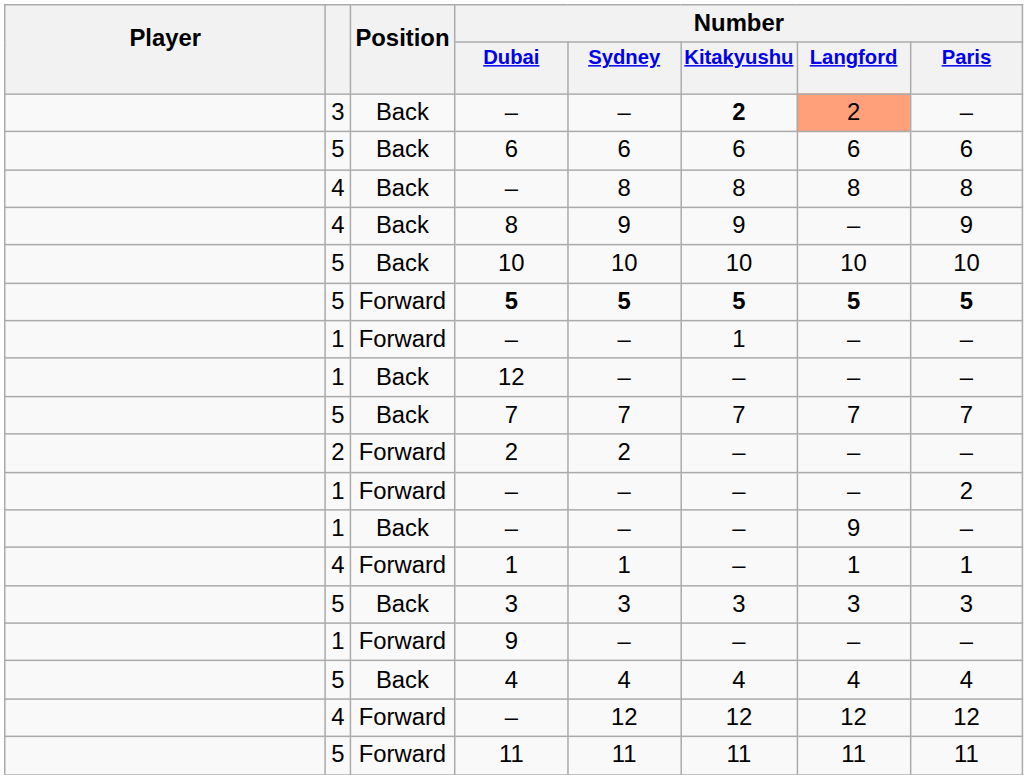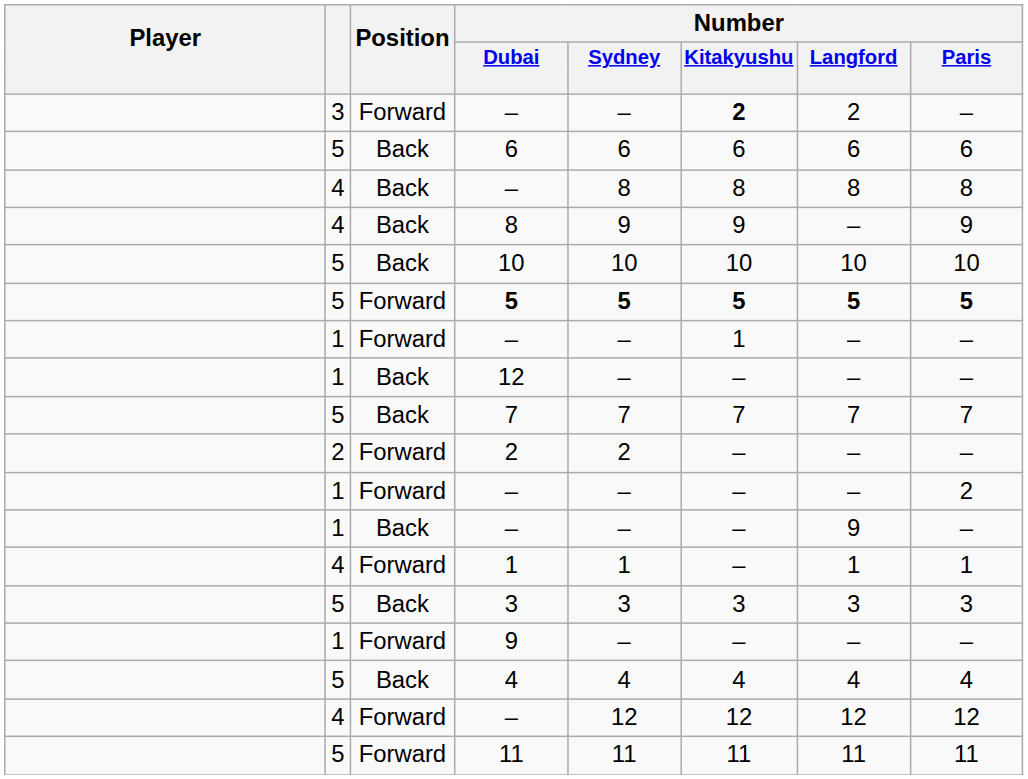 <table class="wikitable sortable" style="text-align:center;">
 <tr>
 <th rowspan="2" style="border-bottom:0; width:13em;">Player</th>
 <th rowspan="2" style="border-bottom:0;"></th>
 <th rowspan="2" style="border-bottom:0;">Position</th>
 <th colspan=5>Number</th>
 </tr>
 <tr>
 <th style="vertical-align:top; width:5.2em; border-bottom:0; padding:2px; font-size:85%;"><a href='#'>Dubai</a></th>
 <th style="vertical-align:top; width:5.2em; border-bottom:0; padding:2px; font-size:85%;"><a href='#'>Sydney</a></th>
 <th style="vertical-align:top; width:5.2em; border-bottom:0; padding:2px; font-size:85%;"><a href='#'>Kitakyushu</a></th>
 <th style="vertical-align:top; width:5.2em; border-bottom:0; padding:2px; font-size:85%;"><a href='#'>Langford</a></th>
 <th style="vertical-align:top; width:5.2em; border-bottom:0; padding:2px; font-size:85%;"><a href='#'>Paris</a></th>
 </tr>
 <tr style="line-height:8px;">
 <th style="border-top:0;"> </th>
 <th style="border-top:0;"></th>
 <th style="border-top:0;"></th>
 <th data-sort-type="number" style="border-top:0;"></th>
 <th data-sort-type="number" style="border-top:0;"></th>
 <th data-sort-type="number" style="border-top:0;"></th>
 <th data-sort-type="number" style="border-top:0;"></th>
 <th data-sort-type="number" style="border-top:0;"></th>
 </tr>
 <tr>
 <td align=left></td>
 <td>3</td>
-<td>Back</td>
+<td>Forward</td>
 <td>–</td>
 <td>–</td>
 <td><strong>2</strong></td>
-<td style="background: lightsalmon;">2</td>
+<td>2</td>
 <td>–</td>
 </tr>
 <tr>
 <td align=left></td>
 <td>5</td>
 <td>Back</td>
 <td>6</td>
 <td>6</td>
 <td>6</td>
 <td>6</td>
 <td>6</td>
 </tr>
 <tr>
 <td align=left></td>
 <td>4</td>
 <td>Back</td>
 <td>–</td>
 <td>8</td>
 <td>8</td>
 <td>8</td>
 <td>8</td>
 </tr>
 <tr>
 <td align=left></td>
 <td>4</td>
 <td>Back</td>
 <td>8</td>
 <td>9</td>
 <td>9</td>
 <td>–</td>
 <td>9</td>
 </tr>
 <tr>
 <td align=left></td>
 <td>5</td>
 <td>Back</td>
 <td>10</td>
 <td>10</td>
 <td>10</td>
 <td>10</td>
 <td>10</td>
 </tr>
 <tr>
 <td align=left></td>
 <td>5</td>
 <td>Forward</td>
 <td><strong>5</strong></td>
 <td><strong>5</strong></td>
 <td><strong>5</strong></td>
 <td><strong>5</strong></td>
 <td><strong>5</strong></td>
 </tr>
 <tr>
 <td align=left></td>
 <td>1</td>
 <td>Forward</td>
 <td>–</td>
 <td>–</td>
 <td>1</td>
 <td>–</td>
 <td>–</td>
 </tr>
 <tr>
 <td align=left></td>
 <td>1</td>
 <td>Back</td>
 <td>12</td>
 <td>–</td>
 <td>–</td>
 <td>–</td>
 <td>–</td>
 </tr>
 <tr>
 <td align=left></td>
 <td>5</td>
 <td>Back</td>
 <td>7</td>
 <td>7</td>
 <td>7</td>
 <td>7</td>
 <td>7</td>
 </tr>
 <tr>
 <td align=left></td>
 <td>2</td>
 <td>Forward</td>
 <td>2</td>
 <td>2</td>
 <td>–</td>
 <td>–</td>
 <td>–</td>
 </tr>
 <tr>
 <td align=left></td>
 <td>1</td>
 <td>Forward</td>
 <td>–</td>
 <td>–</td>
 <td>–</td>
 <td>–</td>
 <td>2</td>
 </tr>
 <tr>
 <td align=left></td>
 <td>1</td>
 <td>Back</td>
 <td>–</td>
 <td>–</td>
 <td>–</td>
 <td>9</td>
 <td>–</td>
 </tr>
 <tr>
 <td align=left></td>
 <td>4</td>
 <td>Forward</td>
 <td>1</td>
 <td>1</td>
 <td>–</td>
 <td>1</td>
 <td>1</td>
 </tr>
 <tr>
 <td align=left></td>
 <td>5</td>
 <td>Back</td>
 <td>3</td>
 <td>3</td>
 <td>3</td>
 <td>3</td>
 <td>3</td>
 </tr>
 <tr>
 <td align=left></td>
 <td>1</td>
 <td>Forward</td>
 <td>9</td>
 <td>–</td>
 <td>–</td>
 <td>–</td>
 <td>–</td>
 </tr>
 <tr>
 <td align=left></td>
 <td>5</td>
 <td>Back</td>
 <td>4</td>
 <td>4</td>
 <td>4</td>
 <td>4</td>
 <td>4</td>
 </tr>
 <tr>
 <td align=left></td>
 <td>4</td>
 <td>Forward</td>
 <td>–</td>
 <td>12</td>
 <td>12</td>
 <td>12</td>
 <td>12</td>
 </tr>
 <tr>
 <td align=left></td>
 <td>5</td>
 <td>Forward</td>
 <td>11</td>
 <td>11</td>
 <td>11</td>
 <td>11</td>
 <td>11</td>
 </tr>
 </table>
